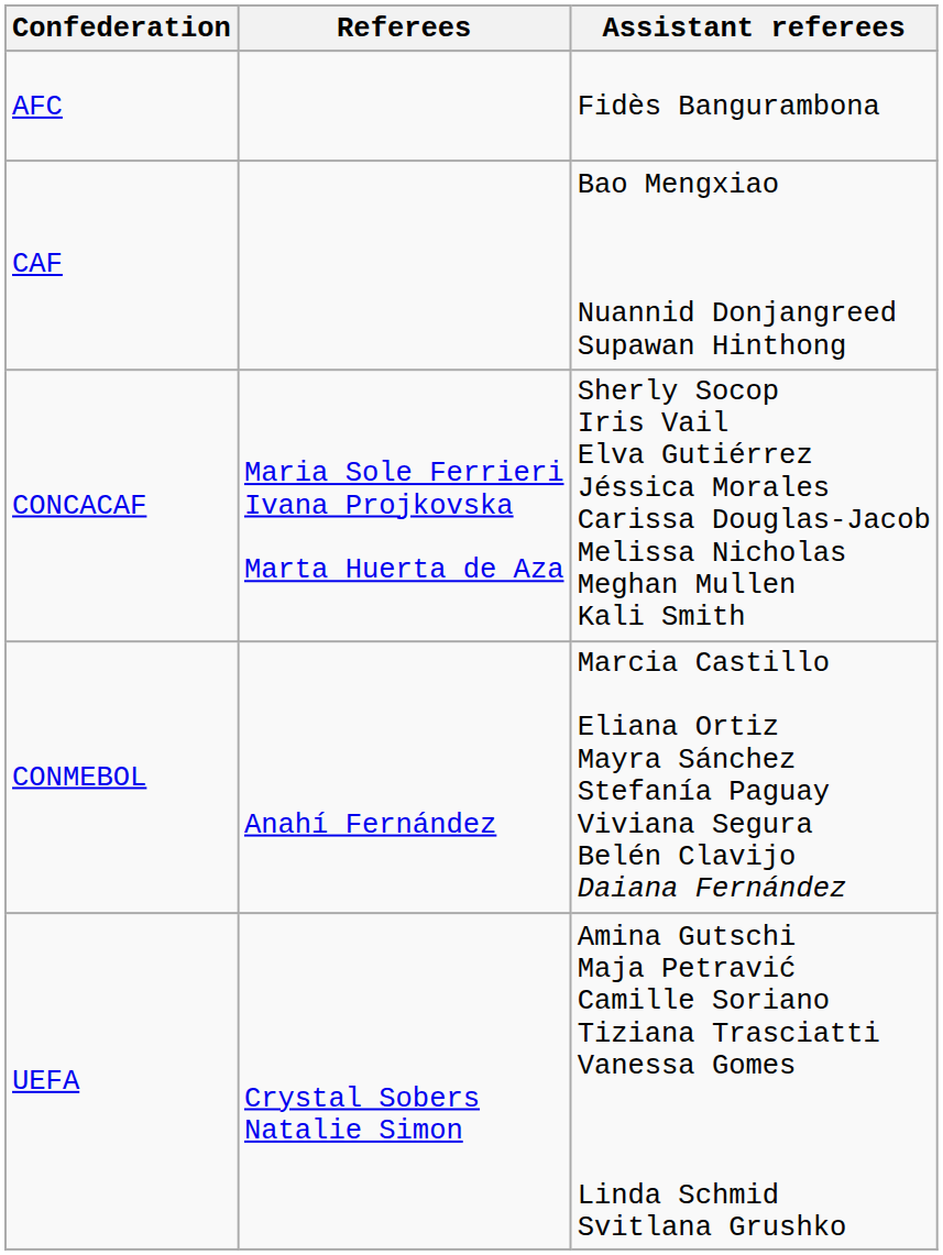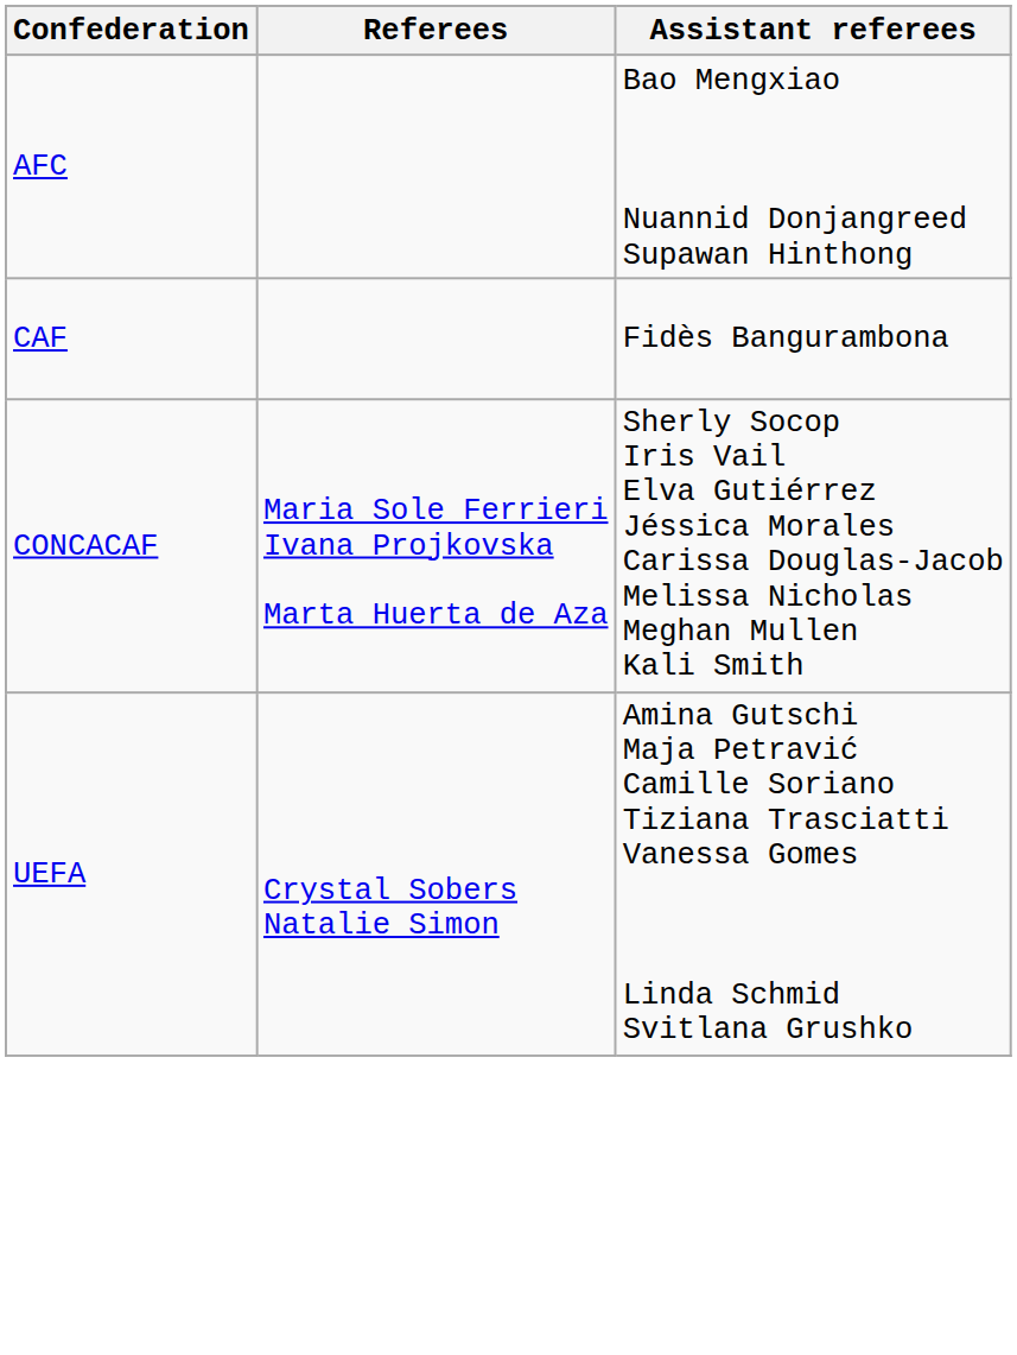 <table class="wikitable">
 <tr>
 <th>Confederation</th>
 <th>Referees</th>
 <th>Assistant referees</th>
 </tr>
 <tr>
 <td><a href='#'>AFC</a></td>
 <td> <br> <br> </td>
-<td> <br> Fidès Bangurambona<br> <br> </td>
+<td> Bao Mengxiao<br> <br> <br> <em></em><br> Nuannid Donjangreed<br> Supawan Hinthong</td>
 </tr>
 <tr>
 <td><a href='#'>CAF</a></td>
 <td> <br> </td>
-<td> Bao Mengxiao<br> <br> <br> <em></em><br> Nuannid Donjangreed<br> Supawan Hinthong</td>
+<td> <br> Fidès Bangurambona<br> <br> </td>
 </tr>
 <tr>
 <td><a href='#'>CONCACAF</a></td>
 <td> <br> <a href='#'>Maria Sole Ferrieri</a><br> <a href='#'>Ivana Projkovska</a><br> <br> <a href='#'>Marta Huerta de Aza</a></td>
 <td> Sherly Socop<br> Iris Vail<br> Elva Gutiérrez<br> Jéssica Morales<br> Carissa Douglas-Jacob<br> Melissa Nicholas<br> Meghan Mullen<br> Kali Smith</td>
 </tr>
 <tr>
-<td><a href='#'>CONMEBOL</a></td>
-<td> <br> <br> <br> <a href='#'>Anahí Fernández</a></td>
-<td> Marcia Castillo<br> <br> Eliana Ortiz<br> Mayra Sánchez<br> Stefanía Paguay<br> Viviana Segura<br> Belén Clavijo<br> <em>Daiana Fernández</em></td>
-</tr>
-<tr>
 <td><a href='#'>UEFA</a></td>
 <td> <br> <br> <a href='#'>Crystal Sobers</a><br> <a href='#'>Natalie Simon</a></td>
 <td> Amina Gutschi<br> Maja Petravić<br> Camille Soriano<br> Tiziana Trasciatti<br> Vanessa Gomes<br> <br> <br> <br> Linda Schmid<br> Svitlana Grushko</td>
 </tr>
 </table>
